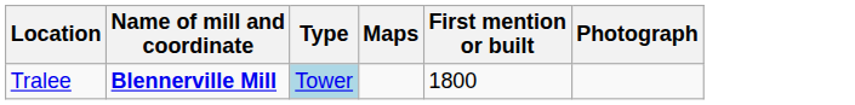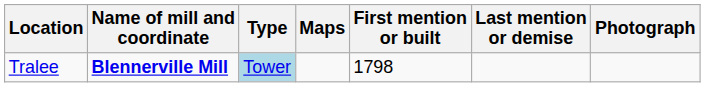 <table class="wikitable">
 <tr>
 <th>Location</th>
 <th>Name of mill and<br>coordinate</th>
 <th>Type</th>
 <th>Maps</th>
 <th>First mention<br>or built</th>
+<th>Last mention<br> or demise</th>
 <th>Photograph</th>
 </tr>
 <tr>
 <td><a href='#'>Tralee</a></td>
 <td><strong><a href='#'>Blennerville Mill</a></strong><br></td>
 <td style="background: lightblue;"><a href='#'>Tower</a></td>
 <td></td>
-<td>1800</td>
+<td>1798</td>
+<td></td>
 <td></td>
 </tr>
 </table>
